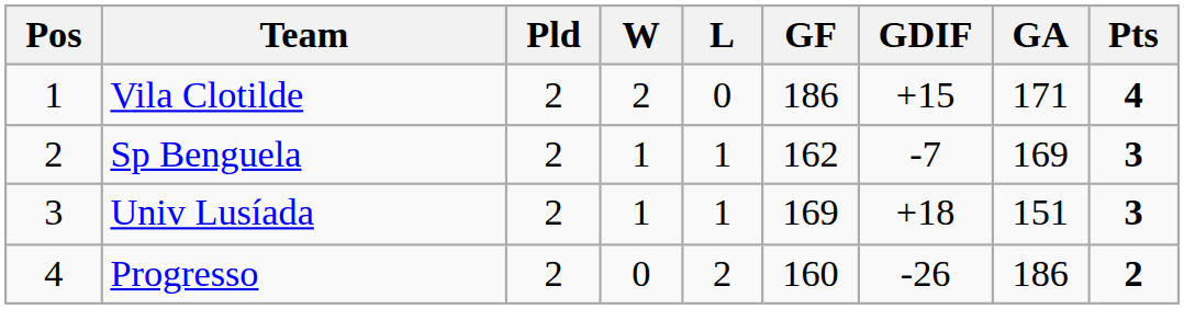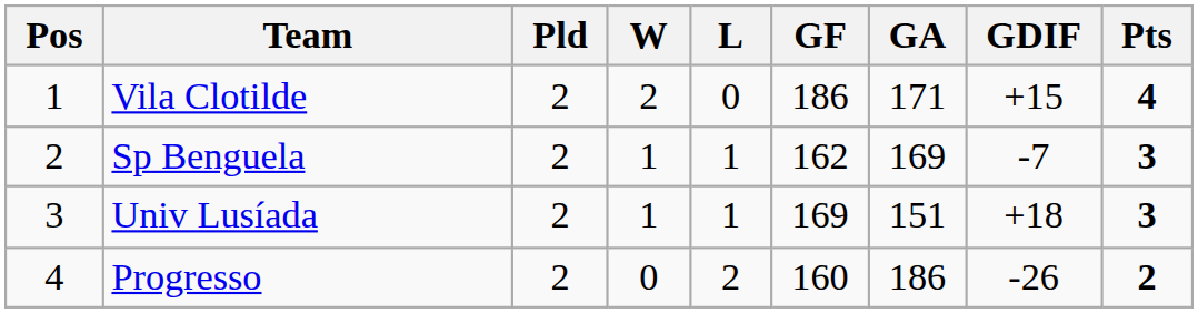 <table class=wikitable style="text-align:center" width=500>
 <tr>
 <th width=5%>Pos</th>
 <th width=25%>Team</th>
 <th width=5%>Pld</th>
 <th width=5%>W</th>
 <th width=5%>L</th>
 <th width=5%>GF</th>
+<th width=5%>GA</th>
 <th width=5%>GDIF</th>
-<th width=5%>GA</th>
 <th width=5%>Pts</th>
 </tr>
 <tr>
 <td>1</td>
 <td align="left"><a href='#'>Vila Clotilde</a></td>
 <td>2</td>
 <td>2</td>
 <td>0</td>
 <td>186</td>
+<td>171</td>
 <td>+15</td>
-<td>171</td>
 <td><strong>4</strong></td>
 </tr>
 <tr>
 <td>2</td>
 <td align="left"><a href='#'>Sp Benguela</a></td>
 <td>2</td>
 <td>1</td>
 <td>1</td>
 <td>162</td>
+<td>169</td>
 <td>-7</td>
-<td>169</td>
 <td><strong>3</strong></td>
 </tr>
 <tr>
 <td>3</td>
 <td align="left"><a href='#'>Univ Lusíada</a></td>
 <td>2</td>
 <td>1</td>
 <td>1</td>
 <td>169</td>
+<td>151</td>
 <td>+18</td>
-<td>151</td>
 <td><strong>3</strong></td>
 </tr>
 <tr>
 <td>4</td>
 <td align="left"><a href='#'>Progresso</a></td>
 <td>2</td>
 <td>0</td>
 <td>2</td>
 <td>160</td>
+<td>186</td>
 <td>-26</td>
-<td>186</td>
 <td><strong>2</strong></td>
 </tr>
 </table>
